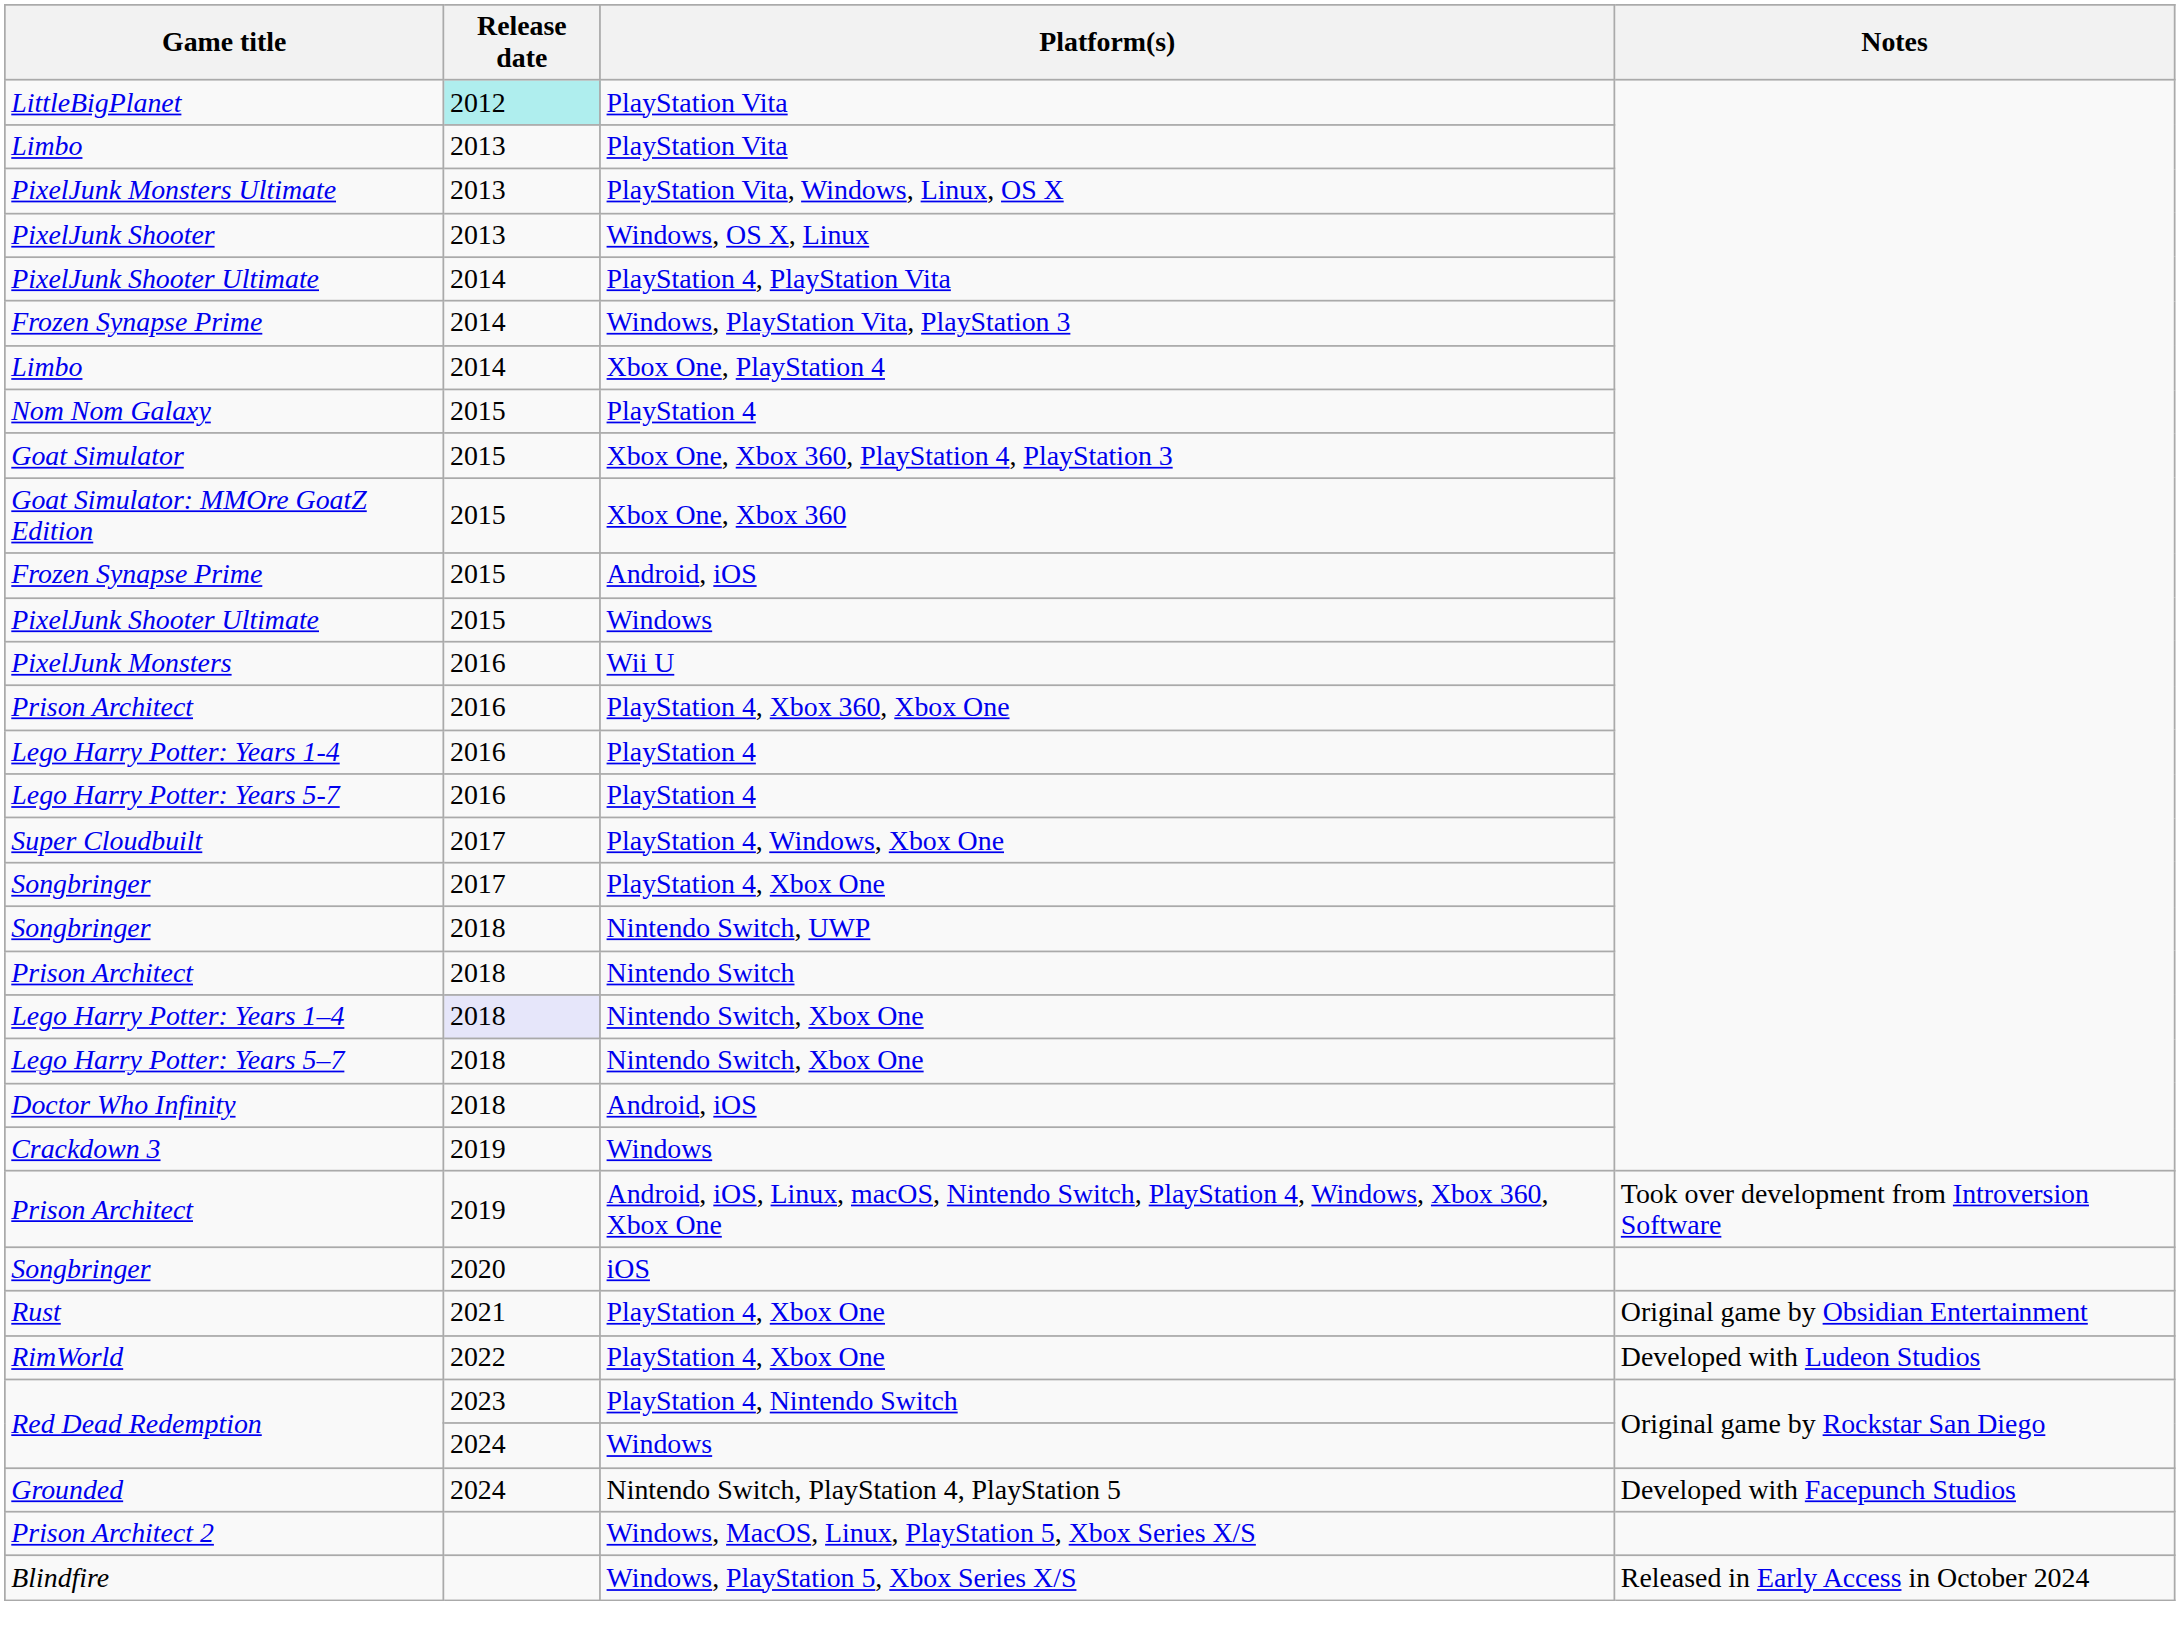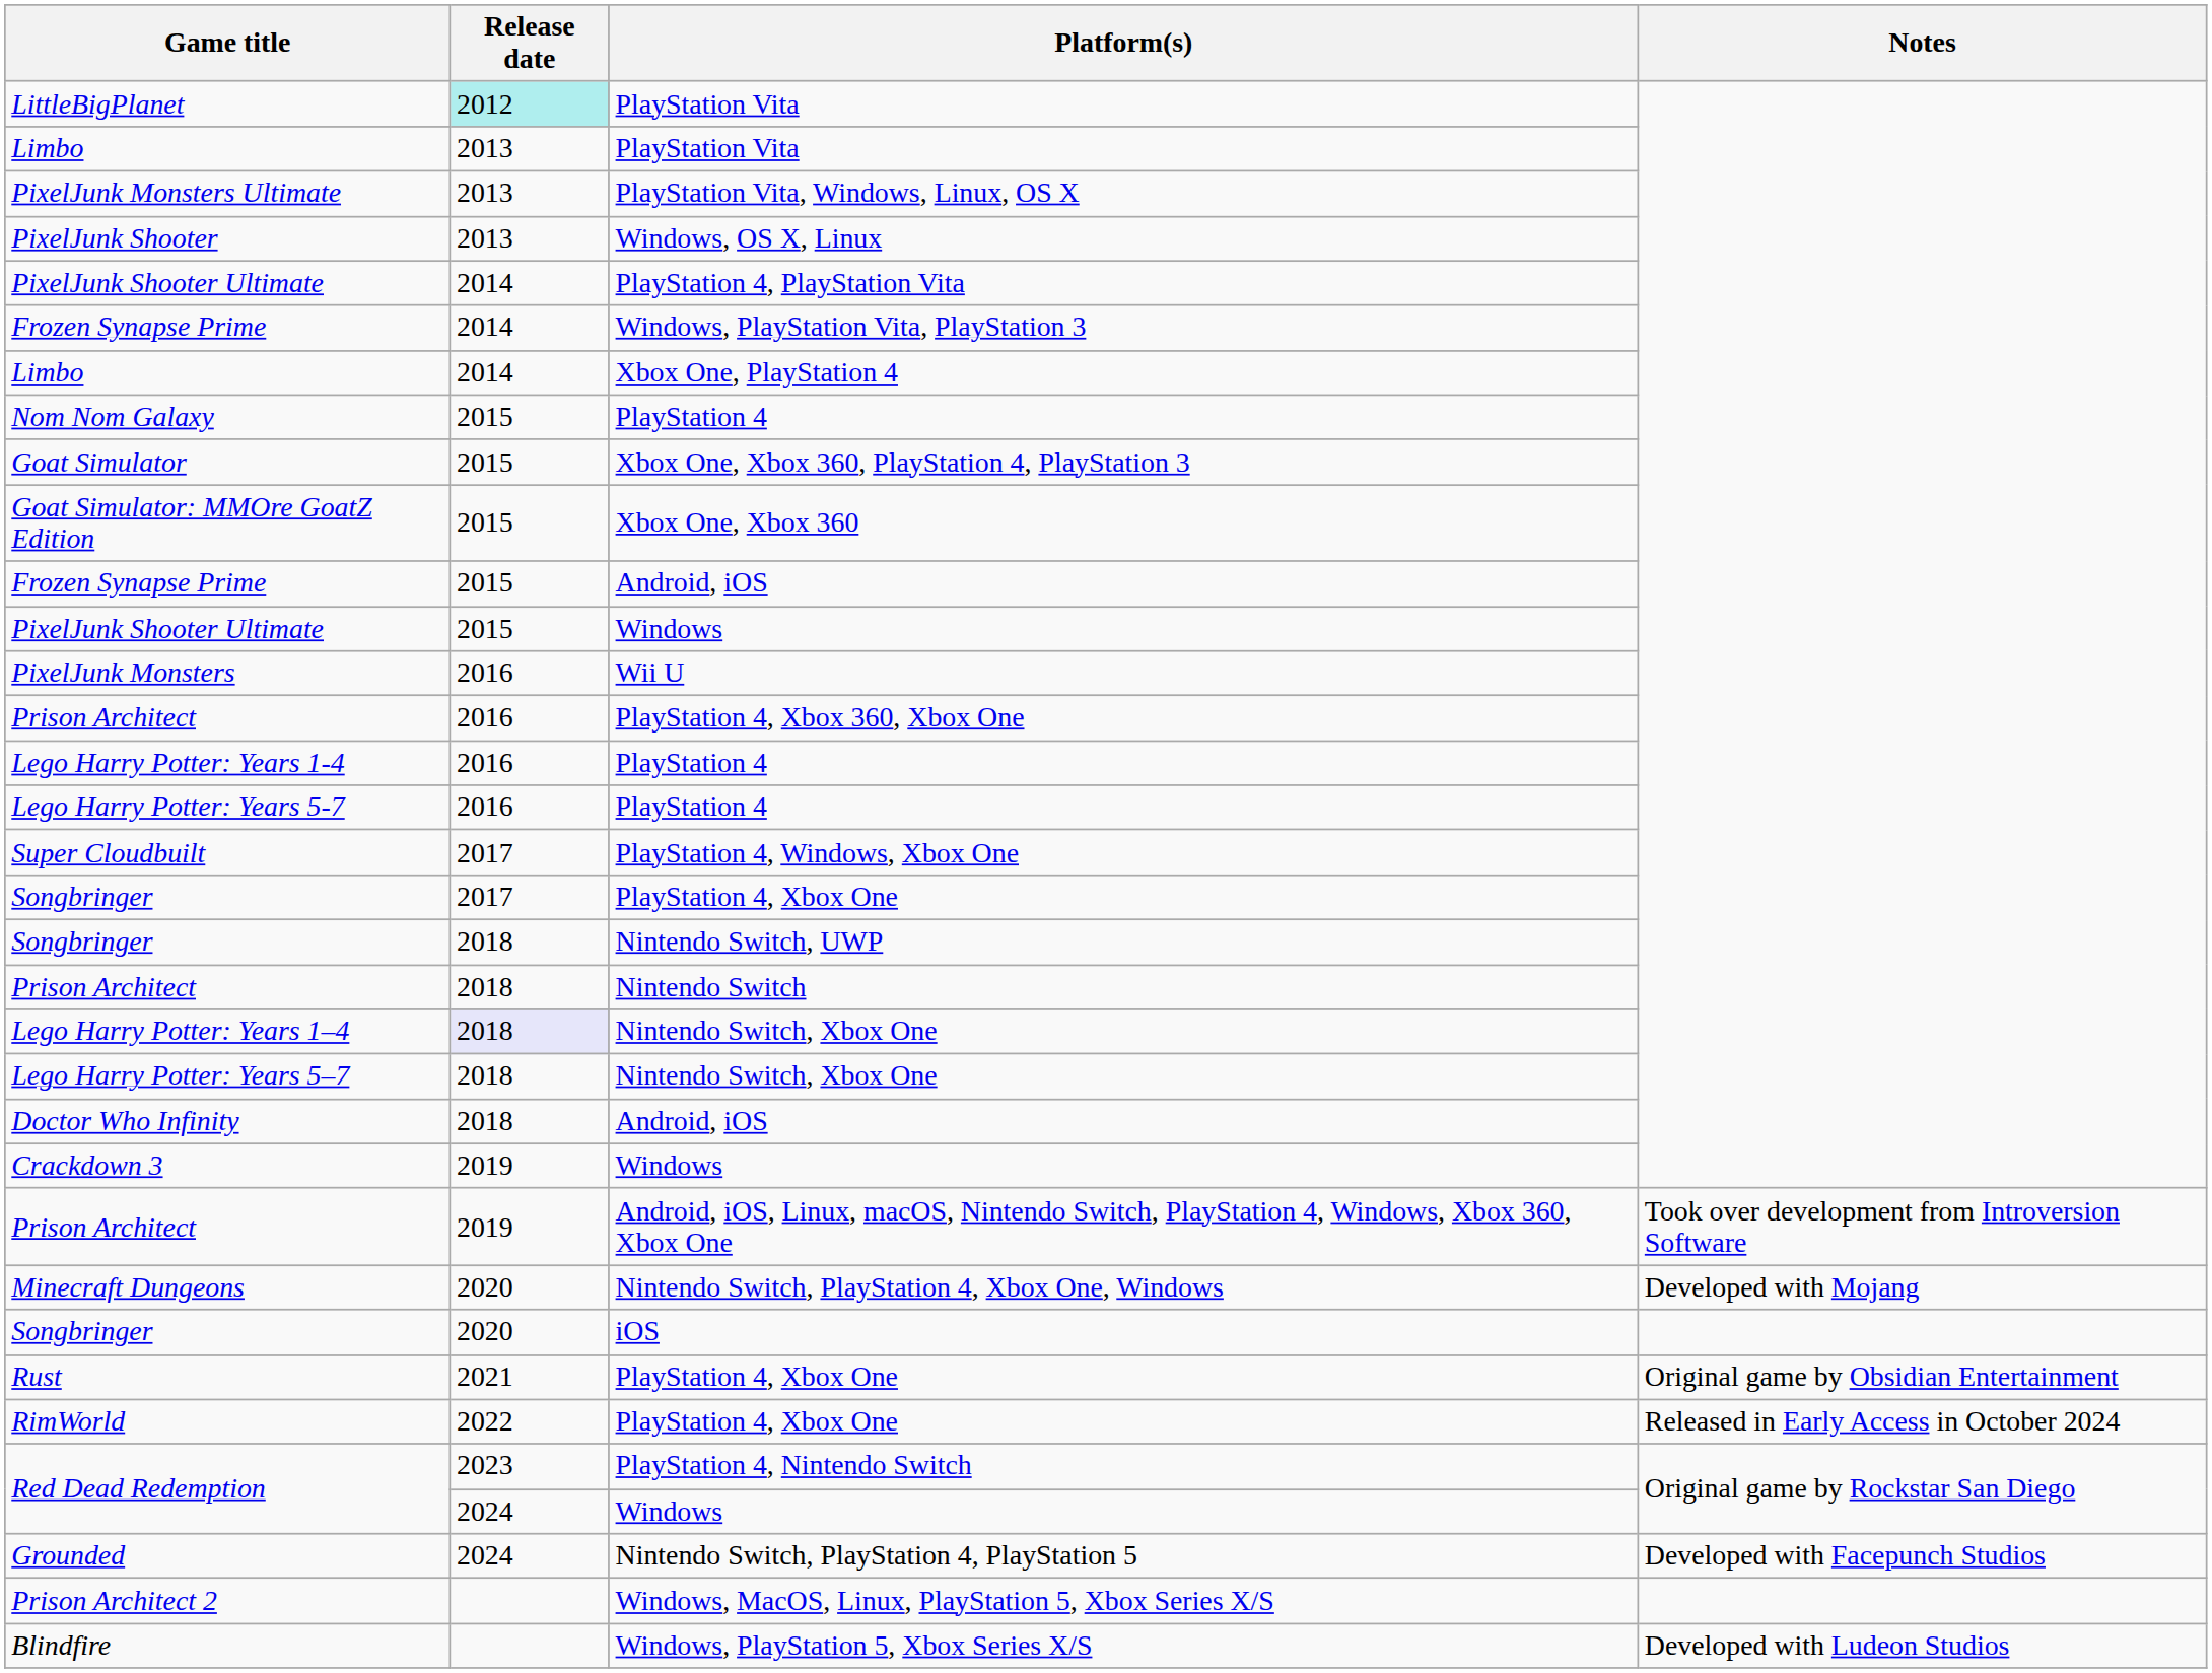 <table class="wikitable sortable">
 <tr>
 <th>Game title</th>
 <th>Release date</th>
 <th>Platform(s)</th>
 <th>Notes</th>
 </tr>
 <tr>
 <td><em><a href='#'>LittleBigPlanet</a></em></td>
 <td style="background: paleturquoise;">2012</td>
 <td><a href='#'>PlayStation Vita</a></td>
 </tr>
 <tr>
 <td><em><a href='#'>Limbo</a></em></td>
 <td>2013</td>
 <td><a href='#'>PlayStation Vita</a></td>
 </tr>
 <tr>
 <td><em><a href='#'>PixelJunk Monsters Ultimate</a></em></td>
 <td>2013</td>
 <td><a href='#'>PlayStation Vita</a>, <a href='#'>Windows</a>, <a href='#'>Linux</a>, <a href='#'>OS X</a></td>
 </tr>
 <tr>
 <td><em><a href='#'>PixelJunk Shooter</a></em></td>
 <td>2013</td>
 <td><a href='#'>Windows</a>, <a href='#'>OS X</a>, <a href='#'>Linux</a></td>
 </tr>
 <tr>
 <td><em><a href='#'>PixelJunk Shooter Ultimate</a></em></td>
 <td>2014</td>
 <td><a href='#'>PlayStation 4</a>, <a href='#'>PlayStation Vita</a></td>
 </tr>
 <tr>
 <td><em><a href='#'>Frozen Synapse Prime</a></em></td>
 <td>2014</td>
 <td><a href='#'>Windows</a>, <a href='#'>PlayStation Vita</a>, <a href='#'>PlayStation 3</a></td>
 </tr>
 <tr>
 <td><em><a href='#'>Limbo</a></em></td>
 <td>2014</td>
 <td><a href='#'>Xbox One</a>, <a href='#'>PlayStation 4</a></td>
 </tr>
 <tr>
 <td><em><a href='#'>Nom Nom Galaxy</a></em></td>
 <td>2015</td>
 <td><a href='#'>PlayStation 4</a></td>
 </tr>
 <tr>
 <td><em><a href='#'>Goat Simulator</a></em></td>
 <td>2015</td>
 <td><a href='#'>Xbox One</a>, <a href='#'>Xbox 360</a>, <a href='#'>PlayStation 4</a>, <a href='#'>PlayStation 3</a></td>
 </tr>
 <tr>
 <td><em><a href='#'>Goat Simulator: MMOre GoatZ Edition</a></em></td>
 <td>2015</td>
 <td><a href='#'>Xbox One</a>, <a href='#'>Xbox 360</a></td>
 </tr>
 <tr>
 <td><em><a href='#'>Frozen Synapse Prime</a></em></td>
 <td>2015</td>
 <td><a href='#'>Android</a>, <a href='#'>iOS</a></td>
 </tr>
 <tr>
 <td><em><a href='#'>PixelJunk Shooter Ultimate</a></em></td>
 <td>2015</td>
 <td><a href='#'>Windows</a></td>
 </tr>
 <tr>
 <td><em><a href='#'>PixelJunk Monsters</a></em></td>
 <td>2016</td>
 <td><a href='#'>Wii U</a></td>
 </tr>
 <tr>
 <td><em><a href='#'>Prison Architect</a></em></td>
 <td>2016</td>
 <td><a href='#'>PlayStation 4</a>, <a href='#'>Xbox 360</a>, <a href='#'>Xbox One</a></td>
 </tr>
 <tr>
 <td><em><a href='#'>Lego Harry Potter: Years 1-4</a></em></td>
 <td>2016</td>
 <td><a href='#'>PlayStation 4</a></td>
 </tr>
 <tr>
 <td><em><a href='#'>Lego Harry Potter: Years 5-7</a></em></td>
 <td>2016</td>
 <td><a href='#'>PlayStation 4</a></td>
 </tr>
 <tr>
 <td><em><a href='#'>Super Cloudbuilt</a></em></td>
 <td>2017</td>
 <td><a href='#'>PlayStation 4</a>, <a href='#'>Windows</a>, <a href='#'>Xbox One</a></td>
 </tr>
 <tr>
 <td><em><a href='#'>Songbringer</a></em></td>
 <td>2017</td>
 <td><a href='#'>PlayStation 4</a>, <a href='#'>Xbox One</a></td>
 </tr>
 <tr>
 <td><em><a href='#'>Songbringer</a></em></td>
 <td>2018</td>
 <td><a href='#'>Nintendo Switch</a>, <a href='#'>UWP</a></td>
 </tr>
 <tr>
 <td><em><a href='#'>Prison Architect</a></em></td>
 <td>2018</td>
 <td><a href='#'>Nintendo Switch</a></td>
 </tr>
 <tr>
 <td><em><a href='#'>Lego Harry Potter: Years 1–4</a></em></td>
 <td style="background: lavender;">2018</td>
 <td><a href='#'>Nintendo Switch</a>, <a href='#'>Xbox One</a></td>
 </tr>
 <tr>
 <td><em><a href='#'>Lego Harry Potter: Years 5–7</a></em></td>
 <td>2018</td>
 <td><a href='#'>Nintendo Switch</a>, <a href='#'>Xbox One</a></td>
 </tr>
 <tr>
 <td><em><a href='#'>Doctor Who Infinity</a></em></td>
 <td>2018</td>
 <td><a href='#'>Android</a>, <a href='#'>iOS</a></td>
 </tr>
 <tr>
 <td><em><a href='#'>Crackdown 3</a></em></td>
 <td>2019</td>
 <td><a href='#'>Windows</a></td>
 </tr>
 <tr>
 <td><em><a href='#'>Prison Architect</a></em></td>
 <td>2019</td>
 <td><a href='#'>Android</a>, <a href='#'>iOS</a>, <a href='#'>Linux</a>, <a href='#'>macOS</a>, <a href='#'>Nintendo Switch</a>, <a href='#'>PlayStation 4</a>, <a href='#'>Windows</a>, <a href='#'>Xbox 360</a>, <a href='#'>Xbox One</a></td>
 <td>Took over development from <a href='#'>Introversion Software</a></td>
 </tr>
 <tr>
+<td><em><a href='#'>Minecraft Dungeons</a></em></td>
+<td>2020</td>
+<td><a href='#'>Nintendo Switch</a>, <a href='#'>PlayStation 4</a>, <a href='#'>Xbox One</a>, <a href='#'>Windows</a></td>
+<td>Developed with <a href='#'>Mojang</a></td>
+</tr>
+<tr>
 <td><em><a href='#'>Songbringer</a></em></td>
 <td>2020</td>
 <td><a href='#'>iOS</a></td>
 <td></td>
 </tr>
 <tr>
 <td><em><a href='#'>Rust</a></em></td>
 <td>2021</td>
 <td><a href='#'>PlayStation 4</a>, <a href='#'>Xbox One</a></td>
 <td>Original game by <a href='#'>Obsidian Entertainment</a></td>
 </tr>
 <tr>
 <td><em><a href='#'>RimWorld</a></em></td>
 <td>2022</td>
 <td><a href='#'>PlayStation 4</a>, <a href='#'>Xbox One</a></td>
-<td>Developed with <a href='#'>Ludeon Studios</a></td>
+<td>Released in <a href='#'>Early Access</a> in October 2024</td>
 </tr>
 <tr>
 <td rowspan="2"><em><a href='#'>Red Dead Redemption</a></em></td>
 <td>2023</td>
 <td><a href='#'>PlayStation 4</a>, <a href='#'>Nintendo Switch</a></td>
 <td rowspan="2">Original game by <a href='#'>Rockstar San Diego</a></td>
 </tr>
 <tr>
 <td>2024</td>
 <td><a href='#'>Windows</a></td>
 </tr>
 <tr>
 <td><em><a href='#'>Grounded</a></em></td>
 <td>2024</td>
 <td>Nintendo Switch, PlayStation 4, PlayStation 5</td>
 <td>Developed with <a href='#'>Facepunch Studios</a></td>
 </tr>
 <tr>
 <td><em><a href='#'>Prison Architect 2</a></em></td>
 <td></td>
 <td><a href='#'>Windows</a>, <a href='#'>MacOS</a>, <a href='#'>Linux</a>, <a href='#'>PlayStation 5</a>, <a href='#'>Xbox Series X/S</a></td>
 <td></td>
 </tr>
 <tr>
 <td><em>Blindfire</em></td>
 <td></td>
 <td><a href='#'>Windows</a>, <a href='#'>PlayStation 5</a>, <a href='#'>Xbox Series X/S</a></td>
-<td>Released in <a href='#'>Early Access</a> in October 2024</td>
+<td>Developed with <a href='#'>Ludeon Studios</a></td>
 </tr>
 </table>
